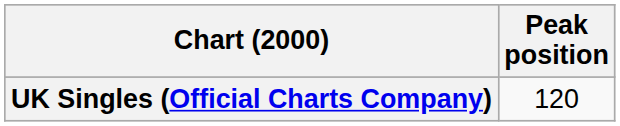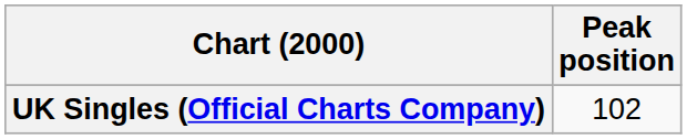 <table class="wikitable sortable plainrowheaders" style="text-align:center">
 <tr>
 <th>Chart (2000)</th>
 <th>Peak <br> position</th>
 </tr>
 <tr>
 <th scope="row">UK Singles (<a href='#'>Official Charts Company</a>)</th>
-<td>120</td>
+<td>102</td>
 </tr>
 </table>
